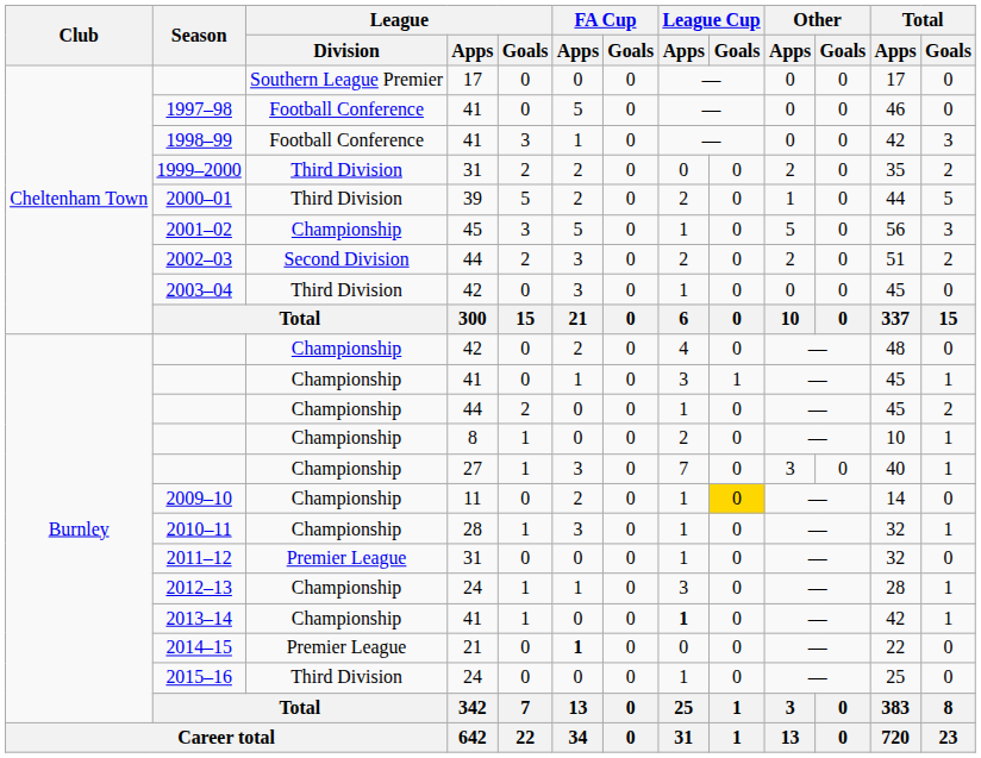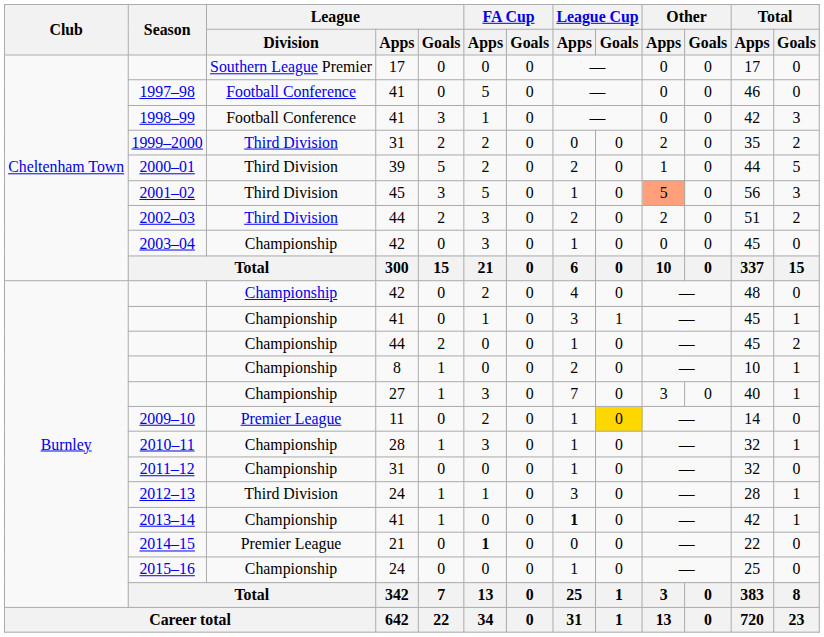 <table class="wikitable" style="text-align: center;">
 <tr>
 <th rowspan="2">Club</th>
 <th rowspan="2">Season</th>
 <th colspan="3">League</th>
 <th colspan="2"><a href='#'>FA Cup</a></th>
 <th colspan="2"><a href='#'>League Cup</a></th>
 <th colspan="2">Other</th>
 <th colspan="2">Total</th>
 </tr>
 <tr>
 <th>Division</th>
 <th>Apps</th>
 <th>Goals</th>
 <th>Apps</th>
 <th>Goals</th>
 <th>Apps</th>
 <th>Goals</th>
 <th>Apps</th>
 <th>Goals</th>
 <th>Apps</th>
 <th>Goals</th>
 </tr>
 <tr>
 <td rowspan="9"><a href='#'>Cheltenham Town</a></td>
 <td></td>
 <td><a href='#'>Southern League</a> Premier</td>
 <td>17</td>
 <td>0</td>
 <td>0</td>
 <td>0</td>
 <td colspan="2">—</td>
 <td>0</td>
 <td>0</td>
 <td>17</td>
 <td>0</td>
 </tr>
 <tr>
 <td><a href='#'>1997–98</a></td>
 <td><a href='#'>Football Conference</a></td>
 <td>41</td>
 <td>0</td>
 <td>5</td>
 <td>0</td>
 <td colspan="2">—</td>
 <td>0</td>
 <td>0</td>
 <td>46</td>
 <td>0</td>
 </tr>
 <tr>
 <td><a href='#'>1998–99</a></td>
 <td>Football Conference</td>
 <td>41</td>
 <td>3</td>
 <td>1</td>
 <td>0</td>
 <td colspan="2">—</td>
 <td>0</td>
 <td>0</td>
 <td>42</td>
 <td>3</td>
 </tr>
 <tr>
 <td><a href='#'>1999–2000</a></td>
 <td><a href='#'>Third Division</a></td>
 <td>31</td>
 <td>2</td>
 <td>2</td>
 <td>0</td>
 <td>0</td>
 <td>0</td>
 <td>2</td>
 <td>0</td>
 <td>35</td>
 <td>2</td>
 </tr>
 <tr>
 <td><a href='#'>2000–01</a></td>
 <td>Third Division</td>
 <td>39</td>
 <td>5</td>
 <td>2</td>
 <td>0</td>
 <td>2</td>
 <td>0</td>
 <td>1</td>
 <td>0</td>
 <td>44</td>
 <td>5</td>
 </tr>
 <tr>
 <td><a href='#'>2001–02</a></td>
-<td><a href='#'>Championship</a></td>
+<td>Third Division</td>
 <td>45</td>
 <td>3</td>
 <td>5</td>
 <td>0</td>
 <td>1</td>
 <td>0</td>
-<td>5</td>
+<td style="background: lightsalmon;">5</td>
 <td>0</td>
 <td>56</td>
 <td>3</td>
 </tr>
 <tr>
 <td><a href='#'>2002–03</a></td>
-<td><a href='#'>Second Division</a></td>
+<td><a href='#'>Third Division</a></td>
 <td>44</td>
 <td>2</td>
 <td>3</td>
 <td>0</td>
 <td>2</td>
 <td>0</td>
 <td>2</td>
 <td>0</td>
 <td>51</td>
 <td>2</td>
 </tr>
 <tr>
 <td><a href='#'>2003–04</a></td>
-<td>Third Division</td>
+<td>Championship</td>
 <td>42</td>
 <td>0</td>
 <td>3</td>
 <td>0</td>
 <td>1</td>
 <td>0</td>
 <td>0</td>
 <td>0</td>
 <td>45</td>
 <td>0</td>
 </tr>
 <tr>
 <th colspan="2">Total</th>
 <th>300</th>
 <th>15</th>
 <th>21</th>
 <th>0</th>
 <th>6</th>
 <th>0</th>
 <th>10</th>
 <th>0</th>
 <th>337</th>
 <th>15</th>
 </tr>
 <tr>
 <td rowspan="13"><a href='#'>Burnley</a></td>
 <td></td>
 <td><a href='#'>Championship</a></td>
 <td>42</td>
 <td>0</td>
 <td>2</td>
 <td>0</td>
 <td>4</td>
 <td>0</td>
 <td colspan="2">—</td>
 <td>48</td>
 <td>0</td>
 </tr>
 <tr>
 <td></td>
 <td>Championship</td>
 <td>41</td>
 <td>0</td>
 <td>1</td>
 <td>0</td>
 <td>3</td>
 <td>1</td>
 <td colspan="2">—</td>
 <td>45</td>
 <td>1</td>
 </tr>
 <tr>
 <td></td>
 <td>Championship</td>
 <td>44</td>
 <td>2</td>
 <td>0</td>
 <td>0</td>
 <td>1</td>
 <td>0</td>
 <td colspan="2">—</td>
 <td>45</td>
 <td>2</td>
 </tr>
 <tr>
 <td></td>
 <td>Championship</td>
 <td>8</td>
 <td>1</td>
 <td>0</td>
 <td>0</td>
 <td>2</td>
 <td>0</td>
 <td colspan="2">—</td>
 <td>10</td>
 <td>1</td>
 </tr>
 <tr>
 <td></td>
 <td>Championship</td>
 <td>27</td>
 <td>1</td>
 <td>3</td>
 <td>0</td>
 <td>7</td>
 <td>0</td>
 <td>3</td>
 <td>0</td>
 <td>40</td>
 <td>1</td>
 </tr>
 <tr>
 <td><a href='#'>2009–10</a></td>
-<td>Championship</td>
+<td><a href='#'>Premier League</a></td>
 <td>11</td>
 <td>0</td>
 <td>2</td>
 <td>0</td>
 <td>1</td>
 <td style="background: gold;">0</td>
 <td colspan="2">—</td>
 <td>14</td>
 <td>0</td>
 </tr>
 <tr>
 <td><a href='#'>2010–11</a></td>
 <td>Championship</td>
 <td>28</td>
 <td>1</td>
 <td>3</td>
 <td>0</td>
 <td>1</td>
 <td>0</td>
 <td colspan="2">—</td>
 <td>32</td>
 <td>1</td>
 </tr>
 <tr>
 <td><a href='#'>2011–12</a></td>
-<td><a href='#'>Premier League</a></td>
+<td>Championship</td>
 <td>31</td>
 <td>0</td>
 <td>0</td>
 <td>0</td>
 <td>1</td>
 <td>0</td>
 <td colspan="2">—</td>
 <td>32</td>
 <td>0</td>
 </tr>
 <tr>
 <td><a href='#'>2012–13</a></td>
-<td>Championship</td>
+<td>Third Division</td>
 <td>24</td>
 <td>1</td>
 <td>1</td>
 <td>0</td>
 <td>3</td>
 <td>0</td>
 <td colspan="2">—</td>
 <td>28</td>
 <td>1</td>
 </tr>
 <tr>
 <td><a href='#'>2013–14</a></td>
 <td>Championship</td>
 <td>41</td>
 <td>1</td>
 <td>0</td>
 <td>0</td>
 <td><strong>1</strong></td>
 <td>0</td>
 <td colspan="2">—</td>
 <td>42</td>
 <td>1</td>
 </tr>
 <tr>
 <td><a href='#'>2014–15</a></td>
 <td>Premier League</td>
 <td>21</td>
 <td>0</td>
 <td><strong>1</strong></td>
 <td>0</td>
 <td>0</td>
 <td>0</td>
 <td colspan="2">—</td>
 <td>22</td>
 <td>0</td>
 </tr>
 <tr>
 <td><a href='#'>2015–16</a></td>
-<td>Third Division</td>
+<td>Championship</td>
 <td>24</td>
 <td>0</td>
 <td>0</td>
 <td>0</td>
 <td>1</td>
 <td>0</td>
 <td colspan="2">—</td>
 <td>25</td>
 <td>0</td>
 </tr>
 <tr>
 <th colspan="2">Total</th>
 <th>342</th>
 <th>7</th>
 <th>13</th>
 <th>0</th>
 <th>25</th>
 <th>1</th>
 <th>3</th>
 <th>0</th>
 <th>383</th>
 <th>8</th>
 </tr>
 <tr>
 <th colspan="3">Career total</th>
 <th>642</th>
 <th>22</th>
 <th>34</th>
 <th>0</th>
 <th>31</th>
 <th>1</th>
 <th>13</th>
 <th>0</th>
 <th>720</th>
 <th>23</th>
 </tr>
 </table>
